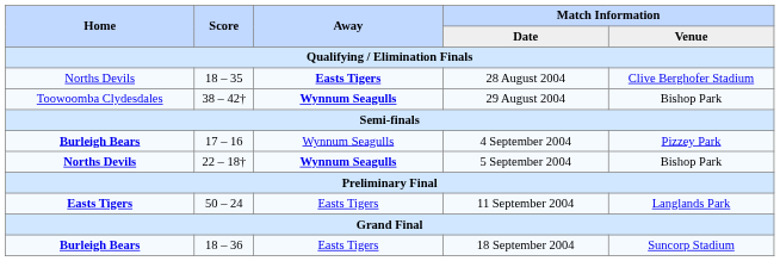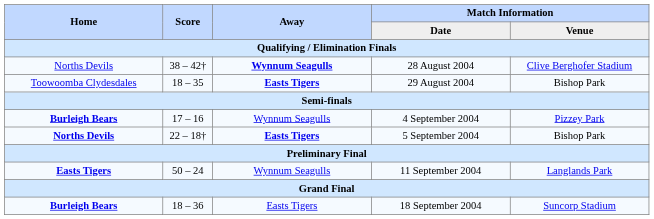 <table border=1 style="border-collapse:collapse; font-size:90%; text-align:center;" cellpadding=3 cellspacing=0>
 <tr bgcolor=#C1D8FF>
 <th rowspan=2 width=16%>Home</th>
 <th rowspan=2 width=5%>Score</th>
 <th rowspan=2 width=16%>Away</th>
 <th colspan=6>Match Information</th>
 </tr>
 <tr bgcolor=#EFEFEF>
 <th width=14%>Date</th>
 <th width=14%>Venue</th>
 </tr>
 <tr bgcolor="#D0E7FF">
 <td colspan=7><strong>Qualifying / Elimination Finals</strong></td>
 </tr>
 <tr bgcolor=#F5FAFF>
 <td> <a href='#'>Norths Devils</a></td>
-<td>18 – 35</td>
-<td> <strong><a href='#'>Easts Tigers</a></strong></td>
+<td>38 – 42†</td>
+<td> <strong><a href='#'>Wynnum Seagulls</a></strong></td>
 <td>28 August 2004</td>
 <td><a href='#'>Clive Berghofer Stadium</a></td>
 </tr>
 <tr bgcolor=#F5FAFF>
 <td> <a href='#'>Toowoomba Clydesdales</a></td>
-<td>38 – 42†</td>
-<td> <strong><a href='#'>Wynnum Seagulls</a></strong></td>
+<td>18 – 35</td>
+<td> <strong><a href='#'>Easts Tigers</a></strong></td>
 <td>29 August 2004</td>
 <td>Bishop Park</td>
 </tr>
 <tr bgcolor="#D0E7FF">
 <td colspan=7><strong>Semi-finals</strong></td>
 </tr>
 <tr bgcolor=#F5FAFF>
 <td> <strong><a href='#'>Burleigh Bears</a></strong></td>
 <td>17 – 16</td>
 <td> <a href='#'>Wynnum Seagulls</a></td>
 <td>4 September 2004</td>
 <td><a href='#'>Pizzey Park</a></td>
 </tr>
 <tr bgcolor=#F5FAFF>
 <td><strong> <a href='#'>Norths Devils</a></strong></td>
 <td>22 – 18†</td>
-<td> <strong><a href='#'>Wynnum Seagulls</a></strong></td>
+<td> <strong><a href='#'>Easts Tigers</a></strong></td>
 <td>5 September 2004</td>
 <td>Bishop Park</td>
 </tr>
 <tr bgcolor="#D0E7FF">
 <td colspan=7><strong>Preliminary Final</strong></td>
 </tr>
 <tr bgcolor=#F5FAFF>
 <td> <strong><a href='#'>Easts Tigers</a></strong></td>
 <td>50 – 24</td>
-<td> <a href='#'>Easts Tigers</a></td>
+<td> <a href='#'>Wynnum Seagulls</a></td>
 <td>11 September 2004</td>
 <td><a href='#'>Langlands Park</a></td>
 </tr>
 <tr bgcolor="#D0E7FF">
 <td colspan=7><strong>Grand Final</strong></td>
 </tr>
 <tr bgcolor=#F5FAFF>
 <td> <strong><a href='#'>Burleigh Bears</a></strong></td>
 <td>18 – 36</td>
 <td> <a href='#'>Easts Tigers</a></td>
 <td>18 September 2004</td>
 <td><a href='#'>Suncorp Stadium</a></td>
 </tr>
 </table>
